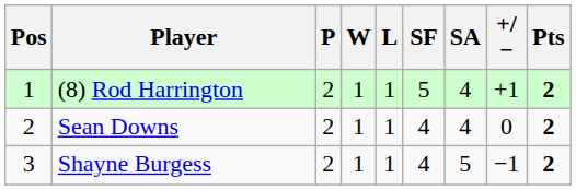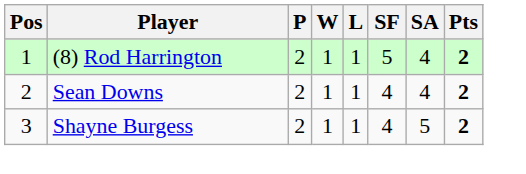 <table class="wikitable" style="text-align:center; margin: 1em auto 1em auto, align:left">
 <tr>
 <th width=20>Pos</th>
 <th width=168>Player</th>
 <th width=3>P</th>
 <th width=3>W</th>
 <th width=3>L</th>
 <th width=20>SF</th>
 <th width=20>SA</th>
-<th width=20>+/−</th>
 <th width=20>Pts</th>
 </tr>
 <tr align=center style="background: #ccffcc;">
 <td>1</td>
 <td align="left"> (8) <a href='#'>Rod Harrington</a></td>
 <td>2</td>
 <td>1</td>
 <td>1</td>
 <td>5</td>
 <td>4</td>
-<td>+1</td>
 <td><strong>2</strong></td>
 </tr>
 <tr align=center>
 <td>2</td>
 <td align="left"> <a href='#'>Sean Downs</a></td>
 <td>2</td>
 <td>1</td>
 <td>1</td>
 <td>4</td>
 <td>4</td>
-<td>0</td>
 <td><strong>2</strong></td>
 </tr>
 <tr align=center>
 <td>3</td>
 <td align="left"> <a href='#'>Shayne Burgess</a></td>
 <td>2</td>
 <td>1</td>
 <td>1</td>
 <td>4</td>
 <td>5</td>
-<td>−1</td>
 <td><strong>2</strong></td>
 </tr>
 </table>
